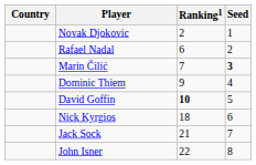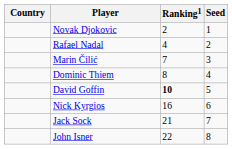 <table class="sortable wikitable">
 <tr>
 <th width="70">Country</th>
 <th width="175">Player</th>
 <th>Ranking<sup>1</sup></th>
 <th>Seed</th>
 </tr>
 <tr>
 <td></td>
 <td><a href='#'>Novak Djokovic</a></td>
 <td>2</td>
 <td>1</td>
 </tr>
 <tr>
 <td></td>
 <td><a href='#'>Rafael Nadal</a></td>
-<td>6</td>
+<td>4</td>
 <td>2</td>
 </tr>
 <tr>
 <td></td>
 <td><a href='#'>Marin Čilić</a></td>
 <td>7</td>
-<td><strong>3</strong></td>
+<td>3</td>
 </tr>
 <tr>
 <td></td>
 <td><a href='#'>Dominic Thiem</a></td>
-<td>9</td>
+<td>8</td>
 <td>4</td>
 </tr>
 <tr>
 <td></td>
 <td><a href='#'>David Goffin</a></td>
 <td><strong>10</strong></td>
 <td>5</td>
 </tr>
 <tr>
 <td></td>
 <td><a href='#'>Nick Kyrgios</a></td>
-<td>18</td>
+<td>16</td>
 <td>6</td>
 </tr>
 <tr>
 <td></td>
 <td><a href='#'>Jack Sock</a></td>
 <td>21</td>
 <td>7</td>
 </tr>
 <tr>
 <td></td>
 <td><a href='#'>John Isner</a></td>
 <td>22</td>
 <td>8</td>
 </tr>
 </table>
